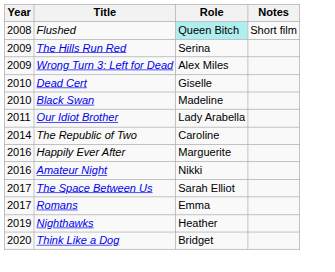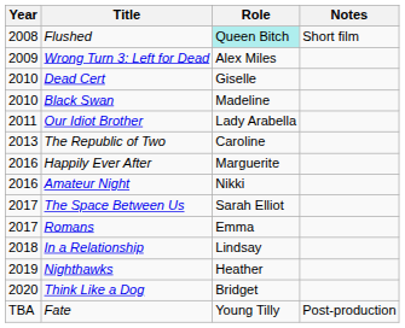 <table class="wikitable sortable">
 <tr>
 <th>Year</th>
 <th>Title</th>
 <th>Role</th>
 <th class="unsortable">Notes</th>
 </tr>
 <tr>
 <td>2008</td>
 <td><em>Flushed</em></td>
 <td style="background: paleturquoise;">Queen Bitch</td>
 <td>Short film</td>
-</tr>
-<tr>
-<td>2009</td>
-<td data-sort-value="Hills Run Red, The"><em><a href='#'>The Hills Run Red</a></em></td>
-<td>Serina</td>
-<td></td>
 </tr>
 <tr>
 <td>2009</td>
 <td><em><a href='#'>Wrong Turn 3: Left for Dead</a></em></td>
 <td>Alex Miles</td>
 <td></td>
 </tr>
 <tr>
 <td>2010</td>
 <td><em><a href='#'>Dead Cert</a></em></td>
 <td>Giselle</td>
 <td></td>
 </tr>
 <tr>
 <td>2010</td>
 <td><em><a href='#'>Black Swan</a></em></td>
 <td>Madeline</td>
 <td></td>
 </tr>
 <tr>
 <td>2011</td>
 <td><em><a href='#'>Our Idiot Brother</a></em></td>
 <td>Lady Arabella</td>
 <td></td>
 </tr>
 <tr>
-<td>2014</td>
+<td>2013</td>
 <td data-sort-value="Republic of Two, The"><em>The Republic of Two</em></td>
 <td>Caroline</td>
 <td></td>
 </tr>
 <tr>
 <td>2016</td>
 <td><em>Happily Ever After</em></td>
 <td>Marguerite</td>
 <td></td>
 </tr>
 <tr>
 <td>2016</td>
 <td><em><a href='#'>Amateur Night</a></em></td>
 <td>Nikki</td>
 <td></td>
 </tr>
 <tr>
 <td>2017</td>
 <td data-sort-value="Space Between Us, The"><em><a href='#'>The Space Between Us</a></em></td>
 <td>Sarah Elliot</td>
 <td></td>
 </tr>
 <tr>
 <td>2017</td>
 <td><em><a href='#'>Romans</a></em></td>
 <td>Emma</td>
 <td></td>
 </tr>
 <tr>
+<td>2018</td>
+<td><em><a href='#'>In a Relationship</a></em></td>
+<td>Lindsay</td>
+<td></td>
+</tr>
+<tr>
 <td>2019</td>
 <td><em><a href='#'>Nighthawks</a></em></td>
 <td>Heather</td>
 <td></td>
 </tr>
 <tr>
 <td>2020</td>
 <td><em><a href='#'>Think Like a Dog</a></em></td>
 <td>Bridget</td>
 <td></td>
 </tr>
+<tr>
+<td>TBA</td>
+<td><em>Fate</em></td>
+<td>Young Tilly</td>
+<td>Post-production</td>
+</tr>
 </table>
